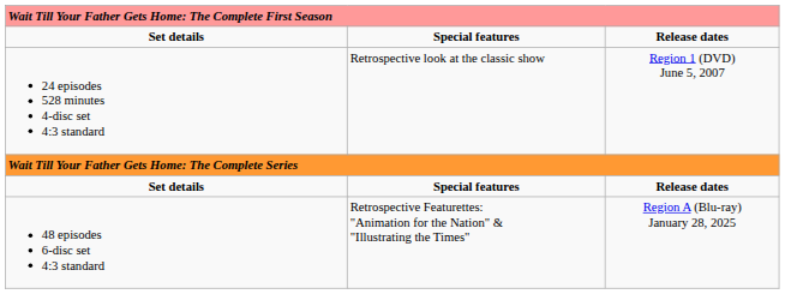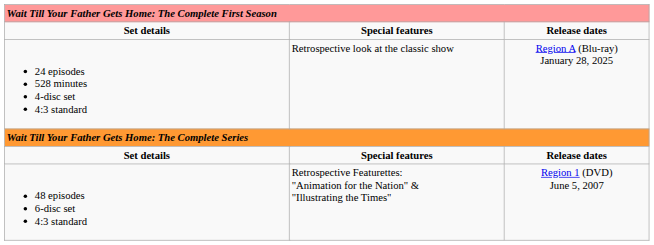 <table class="wikitable" style="font-size: 95%;">
 <tr style="background:#f99; color:#000000;">
 <td colspan=5><strong><em>Wait Till Your Father Gets Home: The Complete First Season</em></strong></td>
 </tr>
 <tr valign="top">
 <td style="text-align:center; width:400px;" colspan=2><strong>Set details</strong></td>
 <td style="width:200px; text-align:center;"><strong>Special features</strong></td>
 <td style="width:200px; text-align:center;"><strong>Release dates</strong></td>
 </tr>
 <tr valign="top">
 <td colspan=2 style="text-align:left; width:300px;"><br><ul><li>24 episodes</li><li>528 minutes</li><li>4-disc set</li><li>4:3 standard</li></ul></td>
 <td style="text-align:left; width:300px;">Retrospective look at the classic show</td>
-<td style="text-align:center;"><a href='#'>Region 1</a> (DVD)<br> June 5, 2007</td>
+<td style="text-align:center;"><a href='#'>Region A</a> (Blu-ray)<br> January 28, 2025</td>
 </tr>
 <tr style="background:#f93; color:#000000;">
 <td colspan=5><strong><em>Wait Till Your Father Gets Home: The Complete Series</em></strong></td>
 </tr>
 <tr valign="top">
 <td style="text-align:center; width:400px;" colspan=2><strong>Set details</strong></td>
 <td style="width:200px; text-align:center;"><strong>Special features</strong></td>
 <td style="width:200px; text-align:center;"><strong>Release dates</strong></td>
 </tr>
 <tr valign="top">
 <td colspan=2 style="text-align:left; width:300px;"><br><ul><li>48 episodes</li><li>6-disc set</li><li>4:3 standard</li></ul></td>
 <td style="text-align:left; width:300px;">Retrospective Featurettes:<br>"Animation for the Nation" &<br>"Illustrating the Times"</td>
-<td style="text-align:center;"><a href='#'>Region A</a> (Blu-ray)<br> January 28, 2025</td>
+<td style="text-align:center;"><a href='#'>Region 1</a> (DVD)<br> June 5, 2007</td>
 </tr>
 </table>
